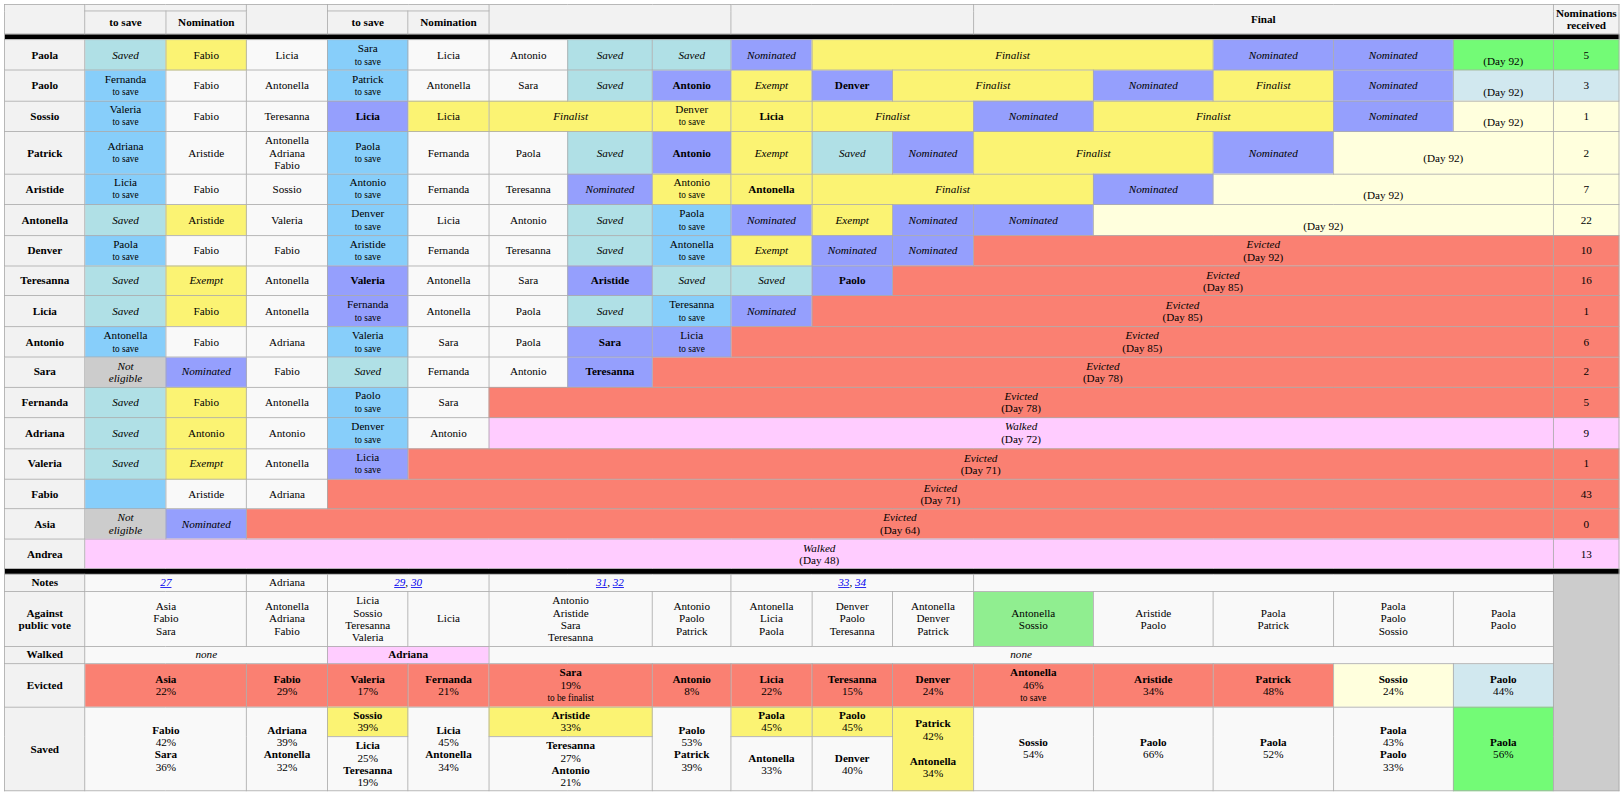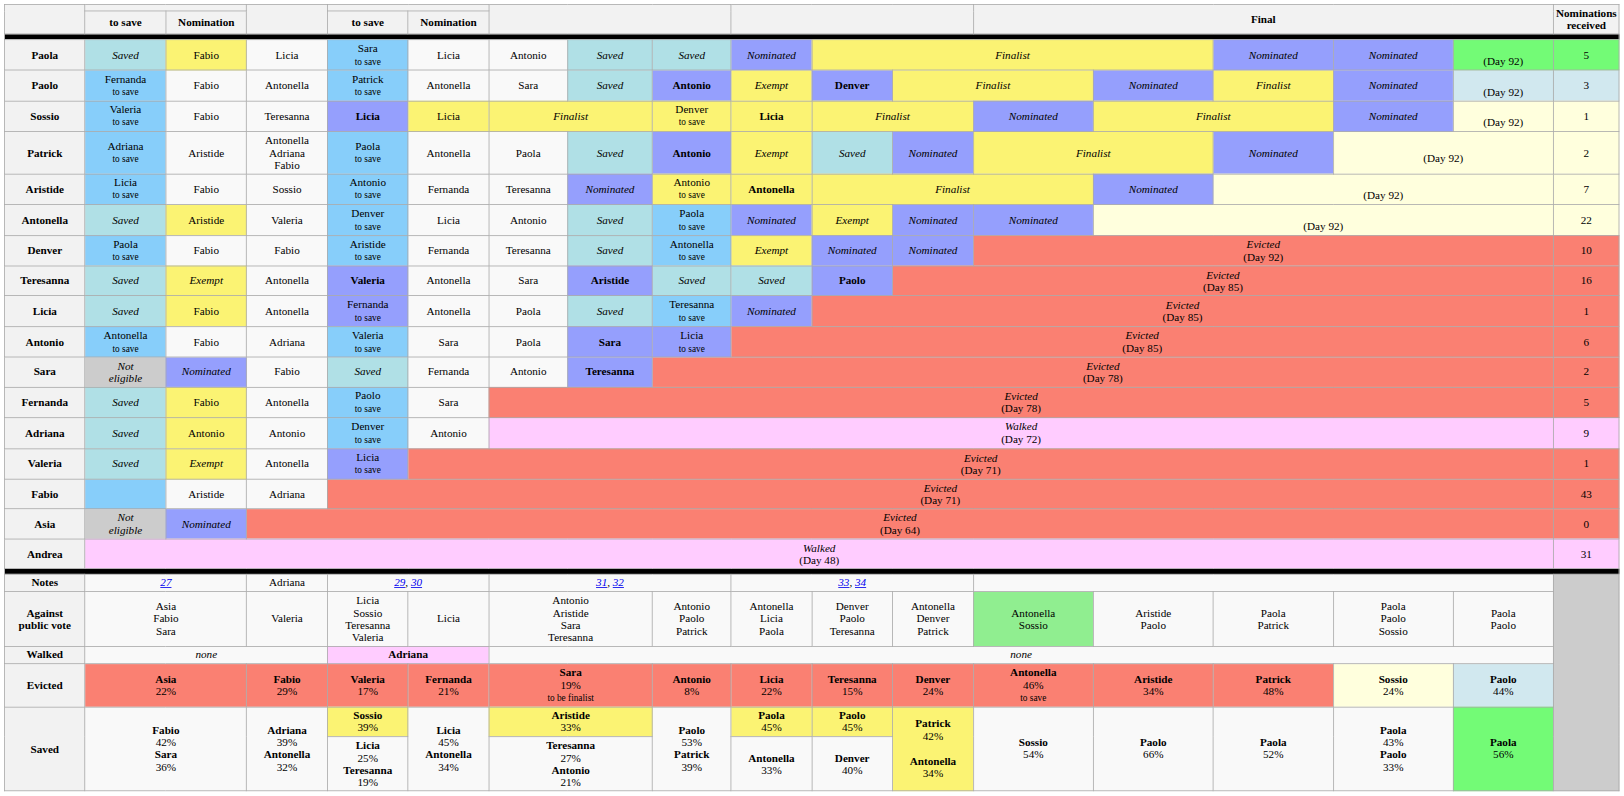 <table class="wikitable" style="text-align:center; font-size:85%; line-height:15px;">
 <tr>
 <th rowspan="2" style="width:5%"></th>
 <th colspan="2" style="width:10%"></th>
 <th rowspan="2" style="width:5%"></th>
 <th colspan="2" style="width:10%"></th>
 <th colspan="3" rowspan="2" style="width:15%"></th>
 <th colspan="3" rowspan="2" style="width:15%"></th>
 <th colspan="5" rowspan="2">Final</th>
 <th rowspan="2" style="width:1%">Nominations<br>received</th>
 </tr>
 <tr>
 <th style="width:5%">to save</th>
 <th style="width:5%">Nomination</th>
 <th style="width:5%">to save</th>
 <th style="width:5%">Nomination</th>
 </tr>
 <tr>
 <th colspan="18" style="background:#000"></th>
 </tr>
 <tr>
 <th>Paola</th>
 <td style="background:#B0E0E6;"><em>Saved</em></td>
 <td style="background:#FBF373;">Fabio</td>
 <td>Licia</td>
 <td style="background:#87CEFA">Sara<br><small>to save</small></td>
 <td>Licia</td>
 <td>Antonio</td>
 <td style="background:#B0E0E6;"><em>Saved</em></td>
 <td style="background:#B0E0E6;"><em>Saved</em></td>
 <td style="background:#959FFD"><em>Nominated</em></td>
 <td colspan="4" style="background:#FBF373;"><em>Finalist</em></td>
 <td style="background:#959FFD"><em>Nominated</em></td>
 <td style="background:#959FFD"><em>Nominated</em></td>
 <td style="background:#73FB76;"><strong></strong><br>(Day 92)</td>
 <td style="background:#73FB76;">5</td>
 </tr>
 <tr>
 <th>Paolo</th>
 <td style="background:#87CEFA">Fernanda<br><small>to save</small></td>
 <td>Fabio</td>
 <td>Antonella</td>
 <td style="background:#87CEFA">Patrick<br><small>to save</small></td>
 <td>Antonella</td>
 <td>Sara</td>
 <td style="background:#B0E0E6;"><em>Saved</em></td>
 <td style="background:#959FFD"><strong>Antonio</strong></td>
 <td style="background:#FBF373;"><em>Exempt</em></td>
 <td style="background:#959FFD"><strong>Denver</strong></td>
 <td colspan="2" style="background:#FBF373;"><em>Finalist</em></td>
 <td style="background:#959FFD"><em>Nominated</em></td>
 <td style="background:#FBF373;"><em>Finalist</em></td>
 <td style="background:#959FFD"><em>Nominated</em></td>
 <td style="background:#D1E8EF;"><strong></strong><br>(Day 92)</td>
 <td style="background:#D1E8EF;">3</td>
 </tr>
 <tr>
 <th>Sossio</th>
 <td style="background:#87CEFA">Valeria<br><small>to save</small></td>
 <td>Fabio</td>
 <td>Teresanna</td>
 <td style="background:#959FFD"><strong>Licia</strong></td>
 <td style="background:#FBF373">Licia</td>
 <td colspan="2" style="background:#FBF373"><em>Finalist</em></td>
 <td style="background:#FBF373">Denver<br><small>to save</small></td>
 <td style="background:#FBF373"><strong>Licia</strong></td>
 <td colspan="2" style="background:#FBF373;"><em>Finalist</em></td>
 <td style="background:#959FFD"><em>Nominated</em></td>
 <td colspan="2" style="background:#FBF373;"><em>Finalist</em></td>
 <td style="background:#959FFD"><em>Nominated</em></td>
 <td style="background:#FFFFDD;"><strong></strong><br>(Day 92)</td>
 <td style="background:#FFFFDD;">1</td>
 </tr>
 <tr>
 <th>Patrick</th>
 <td style="background:#87CEFA">Adriana<br><small>to save</small></td>
 <td>Aristide</td>
 <td>Antonella<br>Adriana<br>Fabio</td>
 <td style="background:#87CEFA">Paola<br><small>to save</small></td>
-<td>Fernanda</td>
+<td>Antonella</td>
 <td>Paola</td>
 <td style="background:#B0E0E6;"><em>Saved</em></td>
 <td style="background:#959FFD"><strong>Antonio</strong></td>
 <td style="background:#FBF373;"><em>Exempt</em></td>
 <td style="background:#B0E0E6;"><em>Saved</em></td>
 <td style="background:#959FFD"><em>Nominated</em></td>
 <td colspan="2" style="background:#FBF373;"><em>Finalist</em></td>
 <td style="background:#959FFD"><em>Nominated</em></td>
 <td colspan="2" style="background:#FFFFDD;"><strong></strong><br>(Day 92)</td>
 <td style="background:#FFFFDD;">2</td>
 </tr>
 <tr>
 <th>Aristide</th>
 <td style="background:#87CEFA">Licia<br><small>to save</small></td>
 <td>Fabio</td>
 <td>Sossio</td>
 <td style="background:#87CEFA">Antonio<br><small>to save</small></td>
 <td>Fernanda</td>
 <td>Teresanna</td>
 <td style="background:#959FFD"><em>Nominated</em></td>
 <td style="background:#FBF373">Antonio<br><small>to save</small></td>
 <td style="background:#FBF373"><strong>Antonella</strong></td>
 <td colspan="3" style="background:#FBF373;"><em>Finalist</em></td>
 <td style="background:#959FFD"><em>Nominated</em></td>
 <td colspan="3" style="background:#FFFFDD;"><strong></strong><br>(Day 92)</td>
 <td style="background:#FFFFDD;">7</td>
 </tr>
 <tr>
 <th>Antonella</th>
 <td style="background:#B0E0E6;"><em>Saved</em></td>
 <td style="background:#FBF373;">Aristide</td>
 <td>Valeria</td>
 <td style="background:#87CEFA">Denver<br><small>to save</small></td>
 <td>Licia</td>
 <td>Antonio</td>
 <td style="background:#B0E0E6;"><em>Saved</em></td>
 <td style="background:#87CEFA">Paola<br><small>to save</small></td>
 <td style="background:#959FFD"><em>Nominated</em></td>
 <td style="background:#FBF373;"><em>Exempt</em></td>
 <td style="background:#959FFD"><em>Nominated</em></td>
 <td style="background:#959FFD"><em>Nominated</em></td>
 <td colspan="4" style="background:#FFFFDD;"><strong></strong><br>(Day 92)</td>
 <td style="background:#FFFFDD;">22</td>
 </tr>
 <tr>
 <th>Denver</th>
 <td style="background:#87CEFA">Paola<br><small>to save</small></td>
 <td>Fabio</td>
 <td>Fabio</td>
 <td style="background:#87CEFA">Aristide<br><small>to save</small></td>
 <td>Fernanda</td>
 <td>Teresanna</td>
 <td style="background:#B0E0E6;"><em>Saved</em></td>
 <td style="background:#87CEFA">Antonella<br><small>to save</small></td>
 <td style="background:#FBF373;"><em>Exempt</em></td>
 <td style="background:#959FFD"><em>Nominated</em></td>
 <td style="background:#959FFD"><em>Nominated</em></td>
 <td colspan="5" style="background:#FA8072;"><em>Evicted</em><br>(Day 92)</td>
 <td style="background:#FA8072;">10</td>
 </tr>
 <tr>
 <th>Teresanna</th>
 <td style="background:#B0E0E6;"><em>Saved</em></td>
 <td style="background:#FBF373;"><em>Exempt</em></td>
 <td>Antonella</td>
 <td style="background:#959FFD"><strong>Valeria</strong></td>
 <td>Antonella</td>
 <td>Sara</td>
 <td style="background:#959FFD"><strong>Aristide</strong></td>
 <td style="background:#B0E0E6;"><em>Saved</em></td>
 <td style="background:#B0E0E6;"><em>Saved</em></td>
 <td style="background:#959FFD"><strong>Paolo</strong></td>
 <td colspan="6" style="background:#FA8072"><em>Evicted</em><br>(Day 85)</td>
 <td style="background:#FA8072">16</td>
 </tr>
 <tr>
 <th>Licia</th>
 <td style="background:#B0E0E6;"><em>Saved</em></td>
 <td style="background:#FBF373;">Fabio</td>
 <td>Antonella</td>
 <td style="background:#959FFD">Fernanda<br><small>to save</small></td>
 <td>Antonella</td>
 <td>Paola</td>
 <td style="background:#B0E0E6;"><em>Saved</em></td>
 <td style="background:#87CEFA">Teresanna<br><small>to save</small></td>
 <td style="background:#959FFD"><em>Nominated</em></td>
 <td colspan="7" style="background:#FA8072"><em>Evicted</em><br>(Day 85)</td>
 <td style="background:#FA8072">1</td>
 </tr>
 <tr>
 <th>Antonio</th>
 <td style="background:#87CEFA">Antonella<br><small>to save</small></td>
 <td>Fabio</td>
 <td>Adriana</td>
 <td style="background:#87CEFA">Valeria<br><small>to save</small></td>
 <td>Sara</td>
 <td>Paola</td>
 <td style="background:#959FFD"><strong>Sara</strong></td>
 <td style="background:#959FFD">Licia<br><small>to save</small></td>
 <td colspan="8" style="background:#FA8072"><em>Evicted</em><br>(Day 85)</td>
 <td style="background:#FA8072">6</td>
 </tr>
 <tr>
 <th>Sara</th>
 <td style="background:#CCC"><em>Not<br>eligible</em></td>
 <td style="background:#959FFD"><em>Nominated</em></td>
 <td>Fabio</td>
 <td style="background:#B0E0E6;"><em>Saved</em></td>
 <td>Fernanda</td>
 <td>Antonio</td>
 <td style="background:#959FFD"><strong>Teresanna</strong></td>
 <td colspan="9" style="background:#FA8072"><em>Evicted</em><br>(Day 78)</td>
 <td style="background:#FA8072">2</td>
 </tr>
 <tr>
 <th>Fernanda</th>
 <td style="background:#B0E0E6;"><em>Saved</em></td>
 <td style="background:#FBF373;">Fabio</td>
 <td>Antonella</td>
 <td style="background:#87CEFA">Paolo<br><small>to save</small></td>
 <td>Sara</td>
 <td colspan="11" style="background:#FA8072"><em>Evicted</em><br>(Day 78)</td>
 <td style="background:#FA8072">5</td>
 </tr>
 <tr>
 <th>Adriana</th>
 <td style="background:#B0E0E6;"><em>Saved</em></td>
 <td style="background:#FBF373;">Antonio</td>
 <td>Antonio</td>
 <td style="background:#87CEFA">Denver<br><small>to save</small></td>
 <td>Antonio</td>
 <td colspan="11" style="background:#fcf"><em>Walked</em><br>(Day 72)</td>
 <td style="background:#fcf">9</td>
 </tr>
 <tr>
 <th>Valeria</th>
 <td style="background:#B0E0E6;"><em>Saved</em></td>
 <td style="background:#FBF373;"><em>Exempt</em></td>
 <td>Antonella</td>
 <td style="background:#959FFD">Licia<br><small>to save</small></td>
 <td colspan="12" style="background:#FA8072"><em>Evicted</em><br>(Day 71)</td>
 <td style="background:#FA8072">1</td>
 </tr>
 <tr>
 <th>Fabio</th>
 <td style="background:#87CEFA"><br><small></small></td>
 <td>Aristide</td>
 <td>Adriana</td>
 <td colspan="13" style="background:#FA8072"><em>Evicted</em><br>(Day 71)</td>
 <td style="background:#FA8072">43</td>
 </tr>
 <tr>
 <th>Asia</th>
 <td style="background:#CCC"><em>Not<br>eligible</em></td>
 <td style="background:#959FFD"><em>Nominated</em></td>
 <td colspan="14" style="background:#FA8072"><em>Evicted</em><br>(Day 64)</td>
 <td style="background:#FA8072">0</td>
 </tr>
 <tr>
 <th>Andrea</th>
 <td colspan="16" style="background:#fcf"><em>Walked</em><br>(Day 48)</td>
-<td style="background:#fcf">13</td>
+<td style="background:#fcf">31</td>
 </tr>
 <tr>
 <th colspan="18" style="background:#000"></th>
 </tr>
 <tr>
 <th>Notes</th>
 <td colspan="2"><em><a href='#'>27</a></em></td>
 <td>Adriana</td>
 <td colspan="2"><em><a href='#'>29</a>, <a href='#'>30</a></em></td>
 <td colspan="3"><em><a href='#'>31</a>, <a href='#'>32</a></em></td>
 <td colspan="3"><em><a href='#'>33</a>, <a href='#'>34</a></em></td>
 <td colspan="5"></td>
 <td rowspan="6" style="background:#ccc"></td>
 </tr>
 <tr>
 <th>Against<br>public vote</th>
 <td colspan="2">Asia<br>Fabio<br>Sara</td>
-<td>Antonella<br>Adriana<br>Fabio</td>
+<td>Valeria</td>
 <td>Licia<br>Sossio<br>Teresanna<br>Valeria</td>
 <td>Licia</td>
 <td colspan="2">Antonio<br>Aristide<br>Sara<br>Teresanna</td>
 <td>Antonio<br>Paolo<br>Patrick</td>
 <td>Antonella<br>Licia<br>Paola</td>
 <td>Denver<br>Paolo<br>Teresanna</td>
 <td>Antonella<br>Denver<br>Patrick</td>
 <td style="background: lightgreen;">Antonella<br>Sossio</td>
 <td>Aristide<br>Paolo</td>
 <td>Paola<br>Patrick</td>
 <td>Paola<br>Paolo<br>Sossio</td>
 <td>Paola<br>Paolo</td>
 </tr>
 <tr>
 <th>Walked</th>
 <td colspan="3"><em>none</em></td>
 <td colspan="2" style="background:#fcf"><strong>Adriana</strong></td>
 <td colspan="11"><em>none</em></td>
 </tr>
 <tr>
 <th>Evicted</th>
 <td colspan="2" style="background:#FA8072"><strong>Asia</strong><br>22%<br><small></small></td>
 <td style="background:#FA8072"><strong>Fabio</strong><br>29%<br><small></small></td>
 <td style="background:#FA8072"><strong>Valeria</strong><br>17%<br><small></small></td>
 <td style="background:#FA8072"><strong>Fernanda</strong><br>21%<br><small></small></td>
 <td colspan="2" style="background:#FA8072"><strong>Sara</strong><br>19%<br><small>to be finalist</small></td>
 <td style="background:#FA8072"><strong>Antonio</strong><br>8%<br><small></small></td>
 <td style="background:#FA8072"><strong>Licia</strong><br>22%<br><small></small></td>
 <td style="background:#FA8072"><strong>Teresanna</strong><br>15%<br><small></small></td>
 <td style="background:#FA8072"><strong>Denver</strong><br>24%<br><small></small></td>
 <td style="background:#FA8072"><strong>Antonella</strong><br>46%<br><small>to save</small></td>
 <td style="background:#FA8072"><strong>Aristide</strong><br>34%<br><small></small></td>
 <td style="background:#FA8072"><strong>Patrick</strong><br>48%<br><small></small></td>
 <td style="background:#FFFFDD"><strong>Sossio</strong><br>24%<br><small></small></td>
 <td style="background:#D1E8EF"><strong>Paolo</strong><br>44%<br><small></small></td>
 </tr>
 <tr>
 <th rowspan="2">Saved</th>
 <td colspan="2" rowspan="2"><strong>Fabio</strong><br>42%<br><strong>Sara</strong><br>36%</td>
 <td rowspan="2"><strong>Adriana</strong><br>39%<br><strong>Antonella</strong><br>32%</td>
 <td style="background:#FBF373"><strong>Sossio</strong><br>39%<br><small></small></td>
 <td rowspan="2"><strong>Licia</strong><br>45%<br><strong>Antonella</strong><br>34%</td>
 <td colspan="2" style="background:#FBF373"><strong>Aristide</strong><br>33%<br><small></small></td>
 <td rowspan="2"><strong>Paolo</strong><br>53%<br><strong>Patrick</strong><br>39%</td>
 <td style="background:#FBF373"><strong>Paola</strong><br>45%<br><small></small></td>
 <td style="background:#FBF373"><strong>Paolo</strong><br>45%<br><small></small></td>
 <td rowspan="2" style="background:#FBF373"><strong>Patrick</strong><br>42%<br><small></small><br><strong>Antonella</strong><br>34%<br><small></small></td>
 <td rowspan="2"><strong>Sossio</strong><br>54%</td>
 <td rowspan="2"><strong>Paolo</strong><br>66%</td>
 <td rowspan="2"><strong>Paola</strong><br>52%</td>
 <td rowspan="2"><strong>Paola</strong><br>43%<br><strong>Paolo</strong><br>33%</td>
 <td rowspan="2" style="background:#73FB76"><strong>Paola</strong><br>56%<br><small></small></td>
 </tr>
 <tr>
 <td><strong>Licia</strong><br>25%<br><strong>Teresanna</strong><br>19%</td>
 <td colspan="2"><strong>Teresanna</strong><br>27%<br><strong>Antonio</strong><br>21%</td>
 <td><strong>Antonella</strong><br>33%</td>
 <td><strong>Denver</strong><br>40%</td>
 </tr>
 </table>
